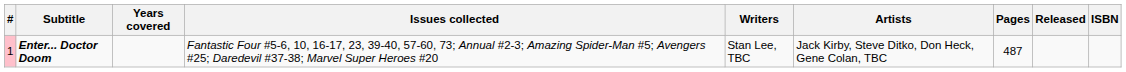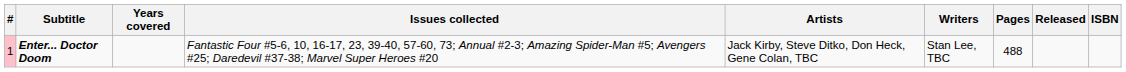 <table class="wikitable sortable" width=98%>
 <tr>
 <th class="unsortable">#</th>
 <th class="unsortable">Subtitle</th>
 <th>Years covered</th>
 <th class="unsortable">Issues collected</th>
+<th class="unsortable">Artists</th>
 <th class="unsortable">Writers</th>
-<th class="unsortable">Artists</th>
 <th class="unsortable">Pages</th>
 <th>Released</th>
 <th class="unsortable">ISBN</th>
 </tr>
 <tr>
 <td style="background: pink;">1</td>
 <td><strong><em>Enter... Doctor Doom</em></strong></td>
 <td></td>
 <td><em>Fantastic Four</em> #5-6, 10, 16-17, 23, 39-40, 57-60, 73; <em>Annual</em> #2-3; <em>Amazing Spider-Man</em> #5; <em>Avengers</em> #25; <em>Daredevil</em> #37-38; <em>Marvel Super Heroes</em> #20</td>
+<td>Jack Kirby, Steve Ditko, Don Heck, Gene Colan, TBC</td>
 <td>Stan Lee, TBC</td>
-<td>Jack Kirby, Steve Ditko, Don Heck, Gene Colan, TBC</td>
-<td style="text-align: center;">487</td>
+<td style="text-align: center;">488</td>
 <td></td>
 <td></td>
 </tr>
 </table>
